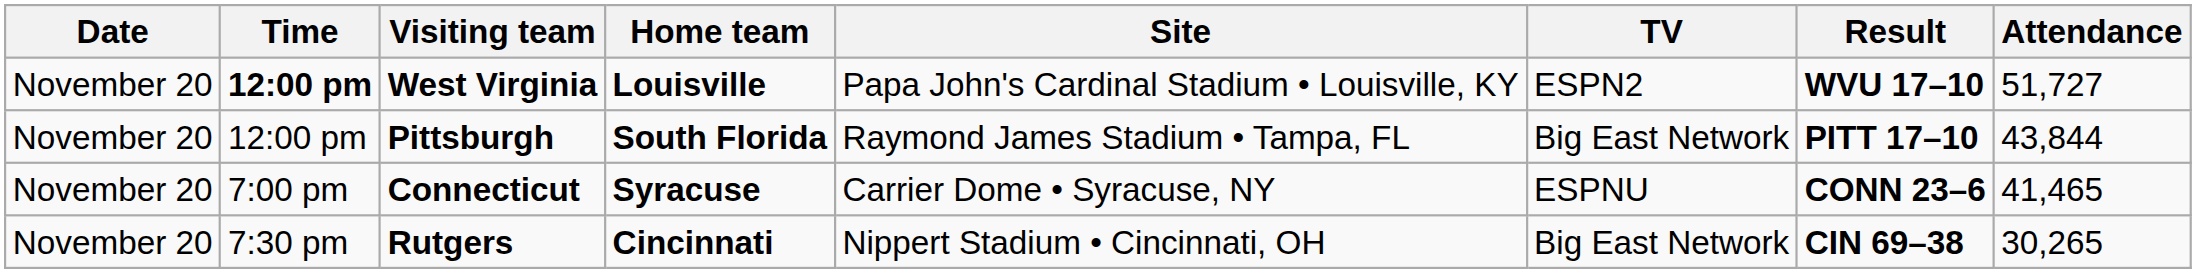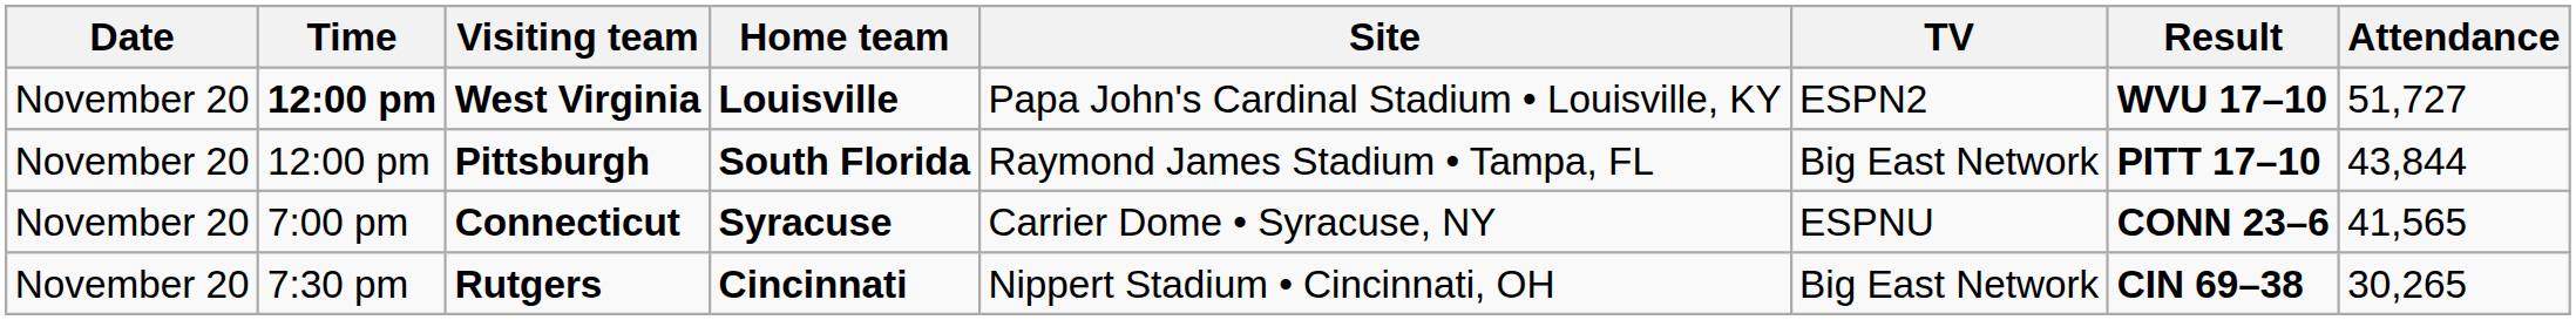 <table class="wikitable" style="font-size:95%;">
 <tr>
 <th>Date</th>
 <th>Time</th>
 <th>Visiting team</th>
 <th>Home team</th>
 <th>Site</th>
 <th>TV</th>
 <th>Result</th>
 <th>Attendance</th>
 </tr>
 <tr bgcolor=>
 <td>November 20</td>
 <td><strong>12:00 pm</strong></td>
 <td><strong>West Virginia</strong></td>
 <td><strong>Louisville</strong></td>
 <td>Papa John's Cardinal Stadium • Louisville, KY</td>
 <td>ESPN2</td>
 <td><strong>WVU 17–10</strong></td>
 <td>51,727</td>
 </tr>
 <tr bgcolor=>
 <td>November 20</td>
 <td>12:00 pm</td>
 <td><strong>Pittsburgh</strong></td>
 <td><strong>South Florida</strong></td>
 <td>Raymond James Stadium • Tampa, FL</td>
 <td>Big East Network</td>
 <td><strong>PITT 17–10</strong></td>
 <td>43,844</td>
 </tr>
 <tr bgcolor=>
 <td>November 20</td>
 <td>7:00 pm</td>
 <td><strong>Connecticut</strong></td>
 <td><strong>Syracuse</strong></td>
 <td>Carrier Dome • Syracuse, NY</td>
 <td>ESPNU</td>
 <td><strong>CONN 23–6</strong></td>
-<td>41,465</td>
+<td>41,565</td>
 </tr>
 <tr bgcolor=>
 <td>November 20</td>
 <td>7:30 pm</td>
 <td><strong>Rutgers</strong></td>
 <td><strong>Cincinnati</strong></td>
 <td>Nippert Stadium • Cincinnati, OH</td>
 <td>Big East Network</td>
 <td><strong>CIN 69–38</strong></td>
 <td>30,265</td>
 </tr>
 </table>
